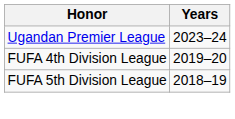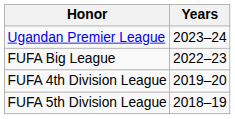 <table class="wikitable">
 <tr>
 <th>Honor</th>
 <th>Years</th>
 </tr>
 <tr>
 <td><a href='#'>Ugandan Premier League</a></td>
 <td>2023–24</td>
 </tr>
 <tr>
+<td>FUFA Big League</td>
+<td>2022–23</td>
+</tr>
+<tr>
 <td>FUFA 4th Division League</td>
 <td>2019–20</td>
 </tr>
 <tr>
 <td>FUFA 5th Division League</td>
 <td>2018–19</td>
 </tr>
 </table>
